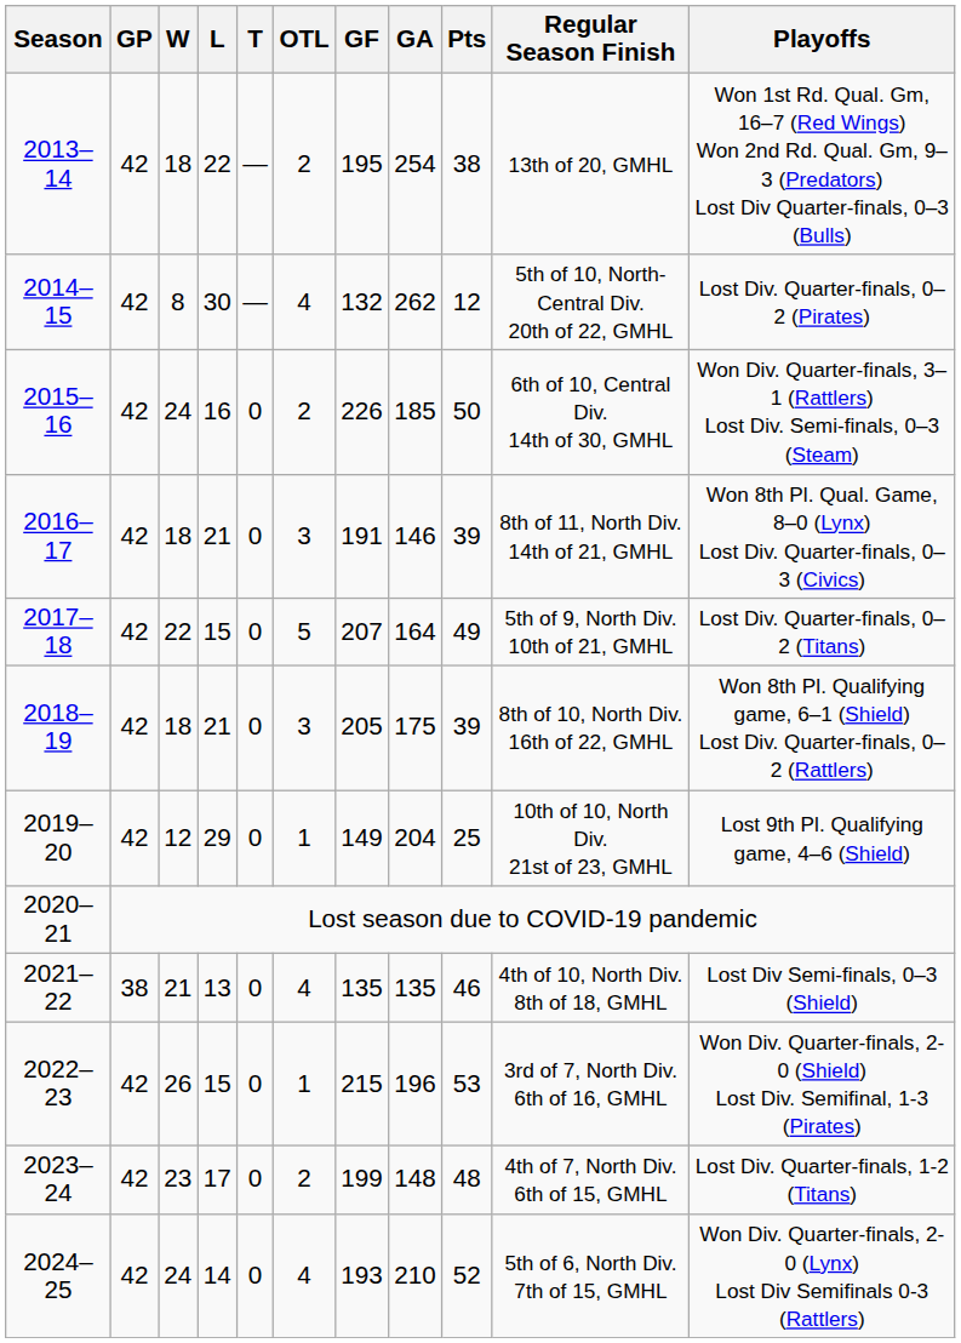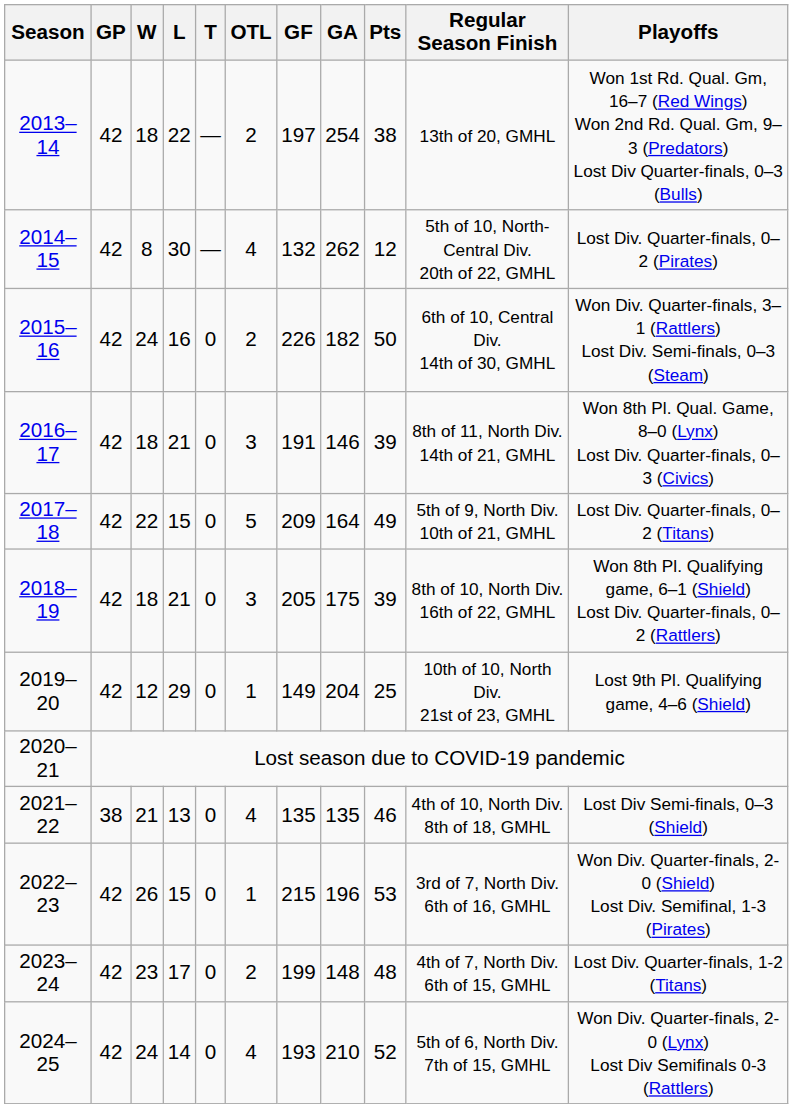 <table class="wikitable" style="text-align:center">
 <tr>
 <th>Season</th>
 <th>GP</th>
 <th>W</th>
 <th>L</th>
 <th>T</th>
 <th>OTL</th>
 <th>GF</th>
 <th>GA</th>
 <th>Pts</th>
 <th>Regular Season Finish</th>
 <th>Playoffs</th>
 </tr>
 <tr>
 <td><a href='#'>2013–14</a></td>
 <td>42</td>
 <td>18</td>
 <td>22</td>
 <td>—</td>
 <td>2</td>
-<td>195</td>
+<td>197</td>
 <td>254</td>
 <td>38</td>
 <td><small> 13th of 20, GMHL </small></td>
 <td><small>Won 1st Rd. Qual. Gm, 16–7 (<a href='#'>Red Wings</a>)<br>Won 2nd Rd. Qual. Gm, 9–3 (<a href='#'>Predators</a>)<br>Lost Div Quarter-finals, 0–3 (<a href='#'>Bulls</a>)</small></td>
 </tr>
 <tr>
 <td><a href='#'>2014–15</a></td>
 <td>42</td>
 <td>8</td>
 <td>30</td>
 <td>—</td>
 <td>4</td>
 <td>132</td>
 <td>262</td>
 <td>12</td>
 <td><small>5th of 10, North-Central Div.<br>20th of 22, GMHL </small></td>
 <td><small>Lost Div. Quarter-finals, 0–2 (<a href='#'>Pirates</a>)</small></td>
 </tr>
 <tr>
 <td><a href='#'>2015–16</a></td>
 <td>42</td>
 <td>24</td>
 <td>16</td>
 <td>0</td>
 <td>2</td>
 <td>226</td>
-<td>185</td>
+<td>182</td>
 <td>50</td>
 <td><small>6th of 10, Central Div.<br>14th of 30, GMHL</small></td>
 <td><small>Won Div. Quarter-finals, 3–1 (<a href='#'>Rattlers</a>)<br>Lost Div. Semi-finals, 0–3 (<a href='#'>Steam</a>)</small></td>
 </tr>
 <tr>
 <td><a href='#'>2016–17</a></td>
 <td>42</td>
 <td>18</td>
 <td>21</td>
 <td>0</td>
 <td>3</td>
 <td>191</td>
 <td>146</td>
 <td>39</td>
 <td><small>8th of 11, North Div.<br>14th of 21, GMHL </small></td>
 <td><small>Won 8th Pl. Qual. Game, 8–0 (<a href='#'>Lynx</a>)<br>Lost Div. Quarter-finals, 0–3 (<a href='#'>Civics</a>)</small></td>
 </tr>
 <tr>
 <td><a href='#'>2017–18</a></td>
 <td>42</td>
 <td>22</td>
 <td>15</td>
 <td>0</td>
 <td>5</td>
-<td>207</td>
+<td>209</td>
 <td>164</td>
 <td>49</td>
 <td><small>5th of 9, North Div.<br>10th of 21, GMHL </small></td>
 <td><small>Lost Div. Quarter-finals, 0–2 (<a href='#'>Titans</a>)</small></td>
 </tr>
 <tr>
 <td><a href='#'>2018–19</a></td>
 <td>42</td>
 <td>18</td>
 <td>21</td>
 <td>0</td>
 <td>3</td>
 <td>205</td>
 <td>175</td>
 <td>39</td>
 <td><small>8th of 10, North Div.<br>16th of 22, GMHL </small></td>
 <td><small>Won 8th Pl. Qualifying game, 6–1 (<a href='#'>Shield</a>)<br>Lost Div. Quarter-finals, 0–2 (<a href='#'>Rattlers</a>)</small></td>
 </tr>
 <tr>
 <td>2019–20</td>
 <td>42</td>
 <td>12</td>
 <td>29</td>
 <td>0</td>
 <td>1</td>
 <td>149</td>
 <td>204</td>
 <td>25</td>
 <td><small>10th of 10, North Div.<br>21st of 23, GMHL </small></td>
 <td><small>Lost 9th Pl. Qualifying game, 4–6 (<a href='#'>Shield</a>)</small></td>
 </tr>
 <tr>
 <td>2020–21</td>
 <td colspan="10">Lost season due to COVID-19 pandemic</td>
 </tr>
 <tr>
 <td>2021–22</td>
 <td>38</td>
 <td>21</td>
 <td>13</td>
 <td>0</td>
 <td>4</td>
 <td>135</td>
 <td>135</td>
 <td>46</td>
 <td><small>4th of 10, North Div.<br>8th of 18, GMHL </small></td>
 <td><small>Lost Div Semi-finals, 0–3 (<a href='#'>Shield</a>)</small></td>
 </tr>
 <tr>
 <td>2022–23</td>
 <td>42</td>
 <td>26</td>
 <td>15</td>
 <td>0</td>
 <td>1</td>
 <td>215</td>
 <td>196</td>
 <td>53</td>
 <td><small>3rd of 7, North Div.<br>6th of 16, GMHL </small></td>
 <td><small>Won Div. Quarter-finals, 2-0 (<a href='#'>Shield</a>)<br>Lost Div. Semifinal, 1-3 (<a href='#'>Pirates</a>)</small></td>
 </tr>
 <tr>
 <td>2023–24</td>
 <td>42</td>
 <td>23</td>
 <td>17</td>
 <td>0</td>
 <td>2</td>
 <td>199</td>
 <td>148</td>
 <td>48</td>
 <td><small>4th of 7, North Div.<br>6th of 15, GMHL </small></td>
 <td><small>Lost Div. Quarter-finals, 1-2 (<a href='#'>Titans</a>)</small></td>
 </tr>
 <tr>
 <td>2024–25</td>
 <td>42</td>
 <td>24</td>
 <td>14</td>
 <td>0</td>
 <td>4</td>
 <td>193</td>
 <td>210</td>
 <td>52</td>
 <td><small>5th of 6, North Div.<br>7th of 15, GMHL </small></td>
 <td><small>Won Div. Quarter-finals, 2-0 (<a href='#'>Lynx</a>)<br>Lost Div Semifinals 0-3 (<a href='#'>Rattlers</a>)</small></td>
 </tr>
 </table>
